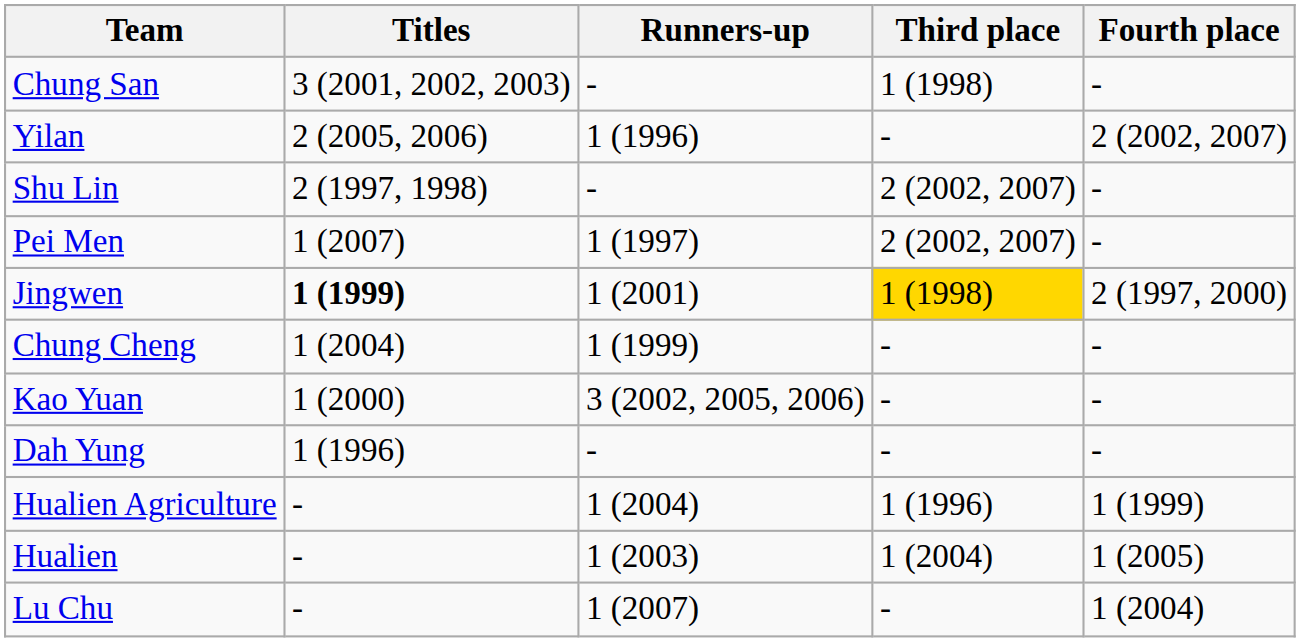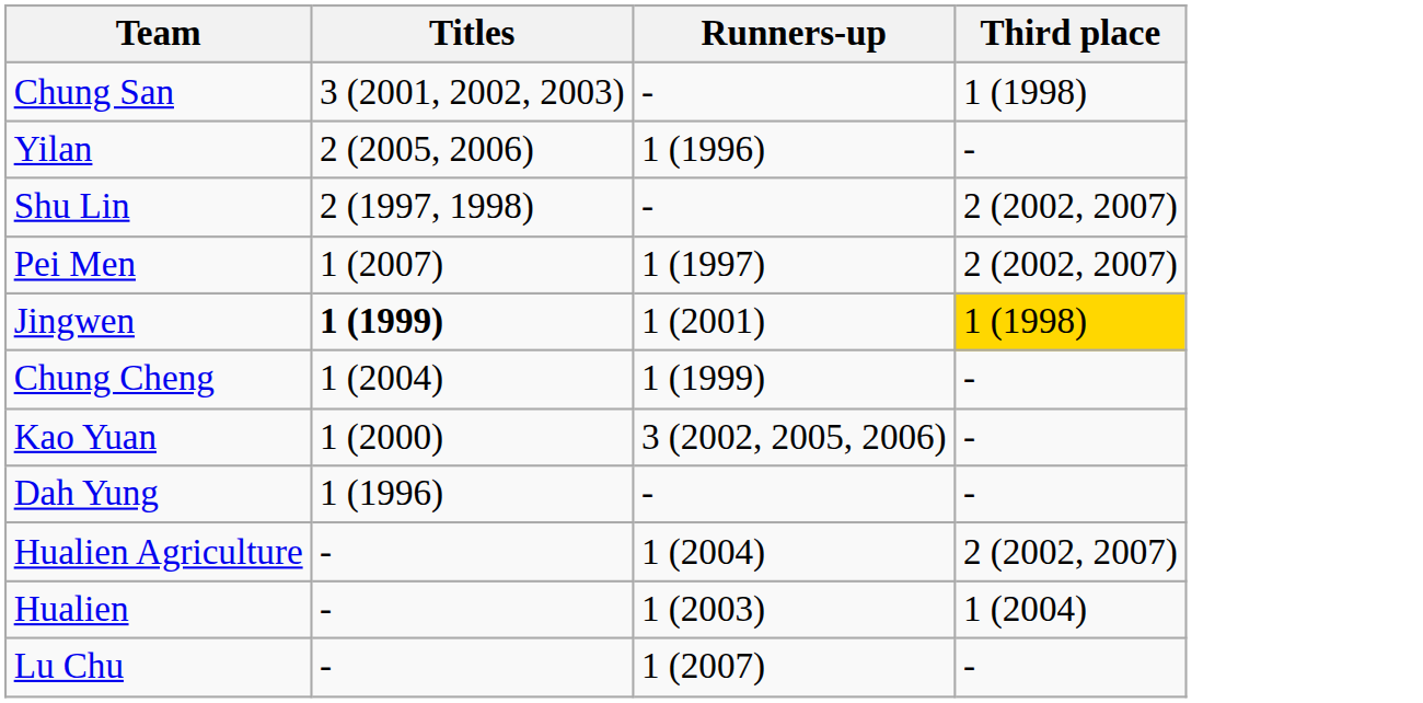 <table class="wikitable">
 <tr>
 <th>Team</th>
 <th>Titles</th>
 <th>Runners-up</th>
 <th>Third place</th>
-<th>Fourth place</th>
 </tr>
 <tr>
 <td><a href='#'>Chung San</a></td>
 <td>3 (2001, 2002, 2003)</td>
 <td>-</td>
 <td>1 (1998)</td>
-<td>-</td>
 </tr>
 <tr>
 <td><a href='#'>Yilan</a></td>
 <td>2 (2005, 2006)</td>
 <td>1 (1996)</td>
 <td>-</td>
-<td>2 (2002, 2007)</td>
 </tr>
 <tr>
 <td><a href='#'>Shu Lin</a></td>
 <td>2 (1997, 1998)</td>
 <td>-</td>
 <td>2 (2002, 2007)</td>
-<td>-</td>
 </tr>
 <tr>
 <td><a href='#'>Pei Men</a></td>
 <td>1 (2007)</td>
 <td>1 (1997)</td>
 <td>2 (2002, 2007)</td>
-<td>-</td>
 </tr>
 <tr>
 <td><a href='#'>Jingwen</a></td>
 <td><strong>1 (1999)</strong></td>
 <td>1 (2001)</td>
 <td style="background: gold;">1 (1998)</td>
-<td>2 (1997, 2000)</td>
 </tr>
 <tr>
 <td><a href='#'>Chung Cheng</a></td>
 <td>1 (2004)</td>
 <td>1 (1999)</td>
-<td>-</td>
 <td>-</td>
 </tr>
 <tr>
 <td><a href='#'>Kao Yuan</a></td>
 <td>1 (2000)</td>
 <td>3 (2002, 2005, 2006)</td>
 <td>-</td>
-<td>-</td>
 </tr>
 <tr>
 <td><a href='#'>Dah Yung</a></td>
 <td>1 (1996)</td>
-<td>-</td>
 <td>-</td>
 <td>-</td>
 </tr>
 <tr>
 <td><a href='#'>Hualien Agriculture</a></td>
 <td>-</td>
 <td>1 (2004)</td>
-<td>1 (1996)</td>
-<td>1 (1999)</td>
+<td>2 (2002, 2007)</td>
 </tr>
 <tr>
 <td><a href='#'>Hualien</a></td>
 <td>-</td>
 <td>1 (2003)</td>
 <td>1 (2004)</td>
-<td>1 (2005)</td>
 </tr>
 <tr>
 <td><a href='#'>Lu Chu</a></td>
 <td>-</td>
 <td>1 (2007)</td>
 <td>-</td>
-<td>1 (2004)</td>
 </tr>
 </table>
